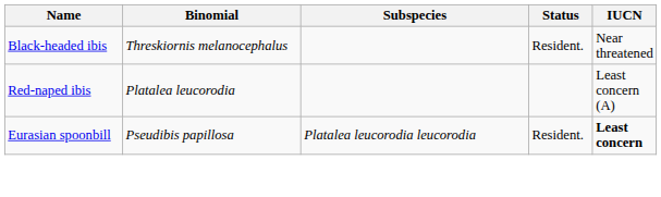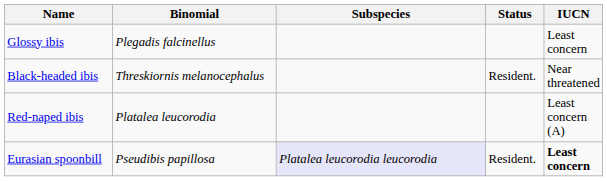 <table width=60% class="wikitable">
 <tr>
 <th width=20%>Name</th>
 <th width=30%>Binomial</th>
 <th width=40%>Subspecies</th>
 <th width=30%>Status</th>
 <th width=30%>IUCN</th>
+</tr>
+<tr>
+<td><a href='#'>Glossy ibis</a><br></td>
+<td><em>Plegadis falcinellus</em></td>
+<td></td>
+<td></td>
+<td>Least concern</td>
 </tr>
 <tr>
 <td><a href='#'>Black-headed ibis</a><br></td>
 <td><em>Threskiornis melanocephalus</em></td>
 <td></td>
 <td>Resident.</td>
 <td>Near threatened</td>
 </tr>
 <tr>
 <td><a href='#'>Red-naped ibis</a><br></td>
 <td><em>Platalea leucorodia</em></td>
 <td></td>
 <td></td>
 <td>Least concern<br>(A)</td>
 </tr>
 <tr>
 <td><a href='#'>Eurasian spoonbill</a><br></td>
 <td><em>Pseudibis papillosa</em></td>
-<td><em>Platalea leucorodia leucorodia</em></td>
+<td style="background: lavender;"><em>Platalea leucorodia leucorodia</em></td>
 <td>Resident.</td>
 <td><strong>Least concern</strong></td>
 </tr>
 </table>
